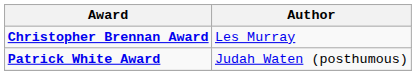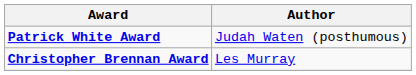 <table class="wikitable">
 <tr>
 <th>Award</th>
 <th>Author</th>
 </tr>
 <tr>
+<td><strong><a href='#'>Patrick White Award</a></strong></td>
+<td><a href='#'>Judah Waten</a> (posthumous)</td>
+</tr>
+<tr>
 <td><strong><a href='#'>Christopher Brennan Award</a></strong></td>
 <td><a href='#'>Les Murray</a></td>
 </tr>
 <tr>
-<td><strong><a href='#'>Patrick White Award</a></strong></td>
-<td><a href='#'>Judah Waten</a> (posthumous)</td>
-</tr>
-<tr>
 </tr>
 </table>
